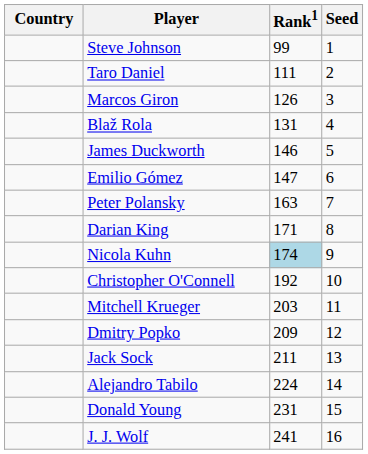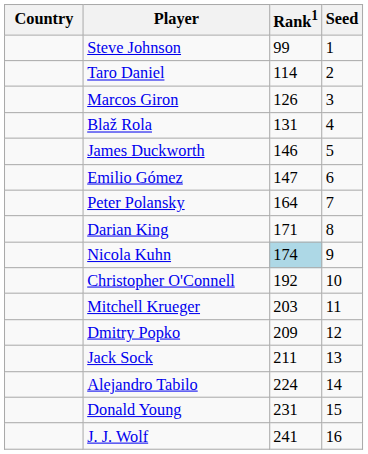 <table class="sortable wikitable">
 <tr>
 <th width="70">Country</th>
 <th width="175">Player</th>
 <th>Rank<sup>1</sup></th>
 <th>Seed</th>
 </tr>
 <tr>
 <td></td>
 <td><a href='#'>Steve Johnson</a></td>
 <td>99</td>
 <td>1</td>
 </tr>
 <tr>
 <td></td>
 <td><a href='#'>Taro Daniel</a></td>
-<td>111</td>
+<td>114</td>
 <td>2</td>
 </tr>
 <tr>
 <td></td>
 <td><a href='#'>Marcos Giron</a></td>
 <td>126</td>
 <td>3</td>
 </tr>
 <tr>
 <td></td>
 <td><a href='#'>Blaž Rola</a></td>
 <td>131</td>
 <td>4</td>
 </tr>
 <tr>
 <td></td>
 <td><a href='#'>James Duckworth</a></td>
 <td>146</td>
 <td>5</td>
 </tr>
 <tr>
 <td></td>
 <td><a href='#'>Emilio Gómez</a></td>
 <td>147</td>
 <td>6</td>
 </tr>
 <tr>
 <td></td>
 <td><a href='#'>Peter Polansky</a></td>
-<td>163</td>
+<td>164</td>
 <td>7</td>
 </tr>
 <tr>
 <td></td>
 <td><a href='#'>Darian King</a></td>
 <td>171</td>
 <td>8</td>
 </tr>
 <tr>
 <td></td>
 <td><a href='#'>Nicola Kuhn</a></td>
 <td style="background: lightblue;">174</td>
 <td>9</td>
 </tr>
 <tr>
 <td></td>
 <td><a href='#'>Christopher O'Connell</a></td>
 <td>192</td>
 <td>10</td>
 </tr>
 <tr>
 <td></td>
 <td><a href='#'>Mitchell Krueger</a></td>
 <td>203</td>
 <td>11</td>
 </tr>
 <tr>
 <td></td>
 <td><a href='#'>Dmitry Popko</a></td>
 <td>209</td>
 <td>12</td>
 </tr>
 <tr>
 <td></td>
 <td><a href='#'>Jack Sock</a></td>
 <td>211</td>
 <td>13</td>
 </tr>
 <tr>
 <td></td>
 <td><a href='#'>Alejandro Tabilo</a></td>
 <td>224</td>
 <td>14</td>
 </tr>
 <tr>
 <td></td>
 <td><a href='#'>Donald Young</a></td>
 <td>231</td>
 <td>15</td>
 </tr>
 <tr>
 <td></td>
 <td><a href='#'>J. J. Wolf</a></td>
 <td>241</td>
 <td>16</td>
 </tr>
 </table>
